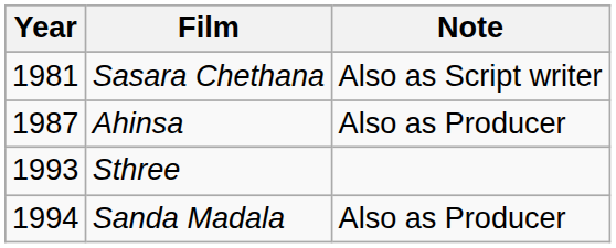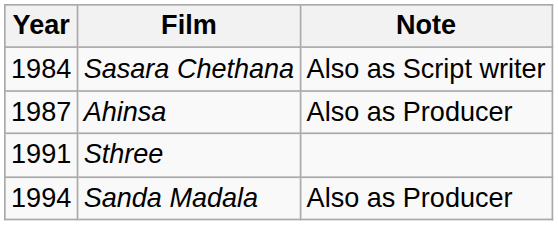 <table class="wikitable">
 <tr>
 <th>Year</th>
 <th>Film</th>
 <th>Note</th>
 </tr>
 <tr>
-<td>1981</td>
+<td>1984</td>
 <td><em>Sasara Chethana</em></td>
 <td> Also as Script writer</td>
 </tr>
 <tr>
 <td>1987</td>
 <td><em>Ahinsa</em></td>
 <td> Also as Producer</td>
 </tr>
 <tr>
-<td>1993</td>
+<td>1991</td>
 <td><em>Sthree</em></td>
 <td></td>
 </tr>
 <tr>
 <td>1994</td>
 <td><em>Sanda Madala</em></td>
 <td>Also as Producer</td>
 </tr>
 </table>
